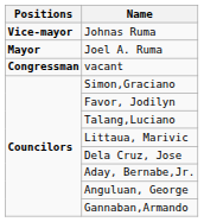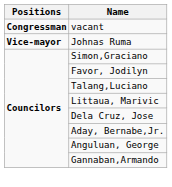 <table class="wikitable">
 <tr>
 <th>Positions</th>
 <th>Name</th>
 </tr>
 <tr>
+<td><strong>Congressman</strong></td>
+<td>vacant</td>
+</tr>
+<tr>
 <td><strong>Vice-mayor</strong></td>
 <td>Johnas Ruma</td>
-</tr>
-<tr>
-<td><strong>Mayor</strong></td>
-<td>Joel A. Ruma</td>
-</tr>
-<tr>
-<td><strong>Congressman</strong></td>
-<td>vacant</td>
 </tr>
 <tr>
 <td rowspan="8"><strong>Councilors</strong></td>
 <td>Simon,Graciano</td>
 </tr>
 <tr>
 <td>Favor, Jodilyn</td>
 </tr>
 <tr>
 <td>Talang,Luciano</td>
 </tr>
 <tr>
 <td>Littaua, Marivic</td>
 </tr>
 <tr>
 <td>Dela Cruz, Jose</td>
 </tr>
 <tr>
 <td>Aday, Bernabe,Jr.</td>
 </tr>
 <tr>
 <td>Anguluan, George</td>
 </tr>
 <tr>
 <td>Gannaban,Armando</td>
 </tr>
 </table>
